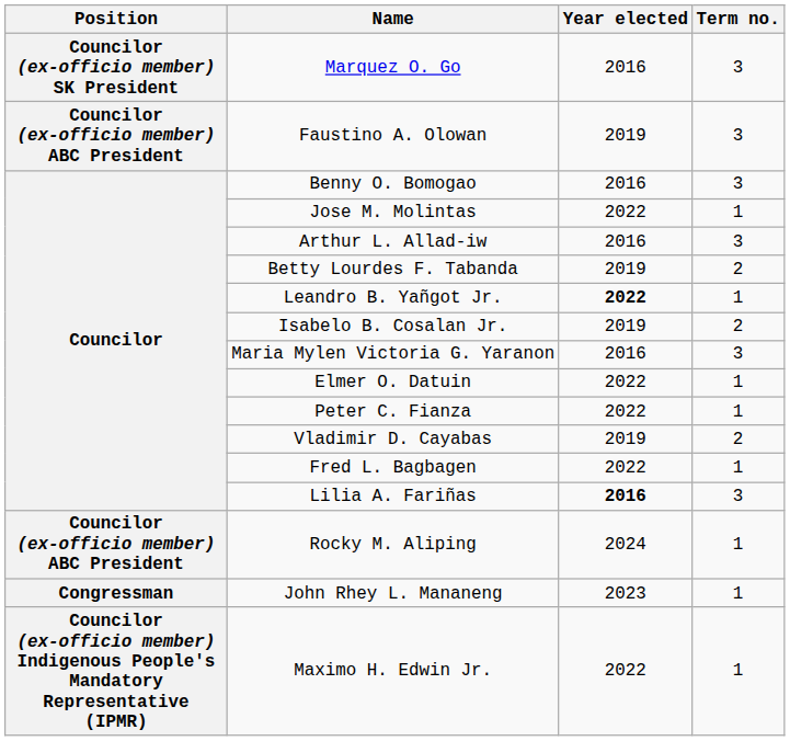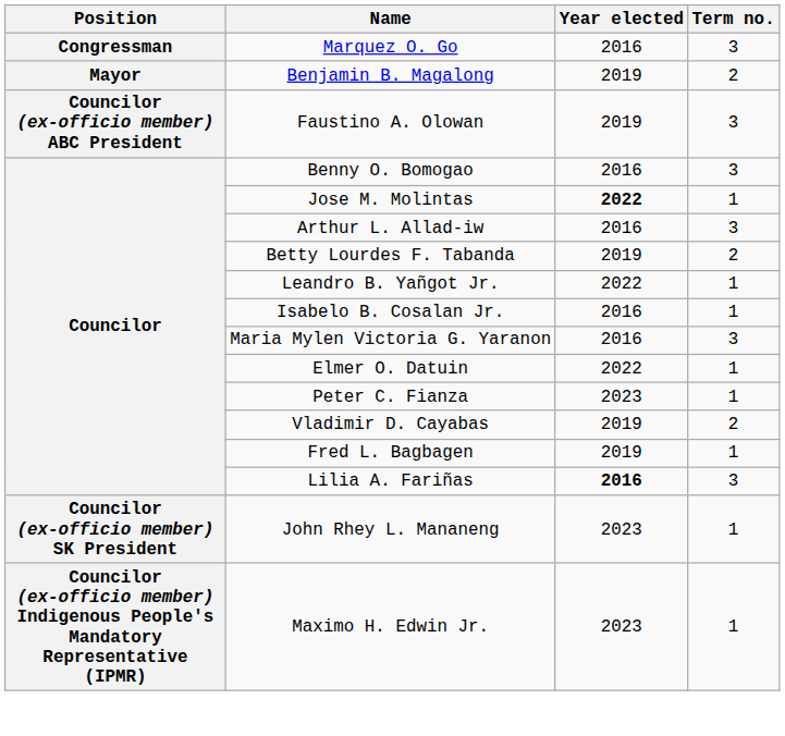 <table class="wikitable plainrowheaders" style="text-align:center;">
 <tr>
 <th scope="col" style="width:10rem;">Position</th>
 <th scope="col">Name</th>
 <th scope="col">Year elected</th>
 <th scope="col">Term no.</th>
 </tr>
 <tr>
-<th scope="row">Councilor<br><em>(ex-officio member)</em><br>SK President</th>
+<th scope="row">Congressman</th>
 <td><a href='#'>Marquez O. Go</a></td>
 <td>2016</td>
 <td>3</td>
+</tr>
+<tr>
+<th scope="row">Mayor</th>
+<td><a href='#'>Benjamin B. Magalong</a></td>
+<td>2019</td>
+<td>2</td>
 </tr>
 <tr>
 <th scope="row">Councilor<br><em>(ex-officio member)</em><br>ABC President</th>
 <td>Faustino A. Olowan</td>
 <td>2019</td>
 <td>3</td>
 </tr>
 <tr>
 <th scope="row" rowspan="12">Councilor</th>
 <td>Benny O. Bomogao</td>
 <td>2016</td>
 <td>3</td>
 </tr>
 <tr>
 <td>Jose M. Molintas</td>
-<td>2022</td>
+<td><strong>2022</strong></td>
 <td>1</td>
 </tr>
 <tr>
 <td>Arthur L. Allad-iw</td>
 <td>2016</td>
 <td>3</td>
 </tr>
 <tr>
 <td>Betty Lourdes F. Tabanda</td>
 <td>2019</td>
 <td>2</td>
 </tr>
 <tr>
 <td>Leandro B. Yañgot Jr.</td>
-<td><strong>2022</strong></td>
+<td>2022</td>
 <td>1</td>
 </tr>
 <tr>
 <td>Isabelo B. Cosalan Jr.</td>
-<td>2019</td>
-<td>2</td>
+<td>2016</td>
+<td>1</td>
 </tr>
 <tr>
 <td>Maria Mylen Victoria G. Yaranon</td>
 <td>2016</td>
 <td>3</td>
 </tr>
 <tr>
 <td>Elmer O. Datuin</td>
 <td>2022</td>
 <td>1</td>
 </tr>
 <tr>
 <td>Peter C. Fianza</td>
-<td>2022</td>
+<td>2023</td>
 <td>1</td>
 </tr>
 <tr>
 <td>Vladimir D. Cayabas</td>
 <td>2019</td>
 <td>2</td>
 </tr>
 <tr>
 <td>Fred L. Bagbagen</td>
-<td>2022</td>
+<td>2019</td>
 <td>1</td>
 </tr>
 <tr>
 <td>Lilia A. Fariñas</td>
 <td><strong>2016</strong></td>
 <td>3</td>
 </tr>
 <tr>
-<th scope="row">Councilor<br><em>(ex-officio member)</em><br>ABC President</th>
-<td>Rocky M. Aliping</td>
-<td>2024</td>
-<td>1</td>
-</tr>
-<tr>
-<th scope="row">Congressman</th>
+<th scope="row">Councilor<br><em>(ex-officio member)</em><br>SK President</th>
 <td>John Rhey L. Mananeng</td>
 <td>2023</td>
 <td>1</td>
 </tr>
 <tr>
 <th scope="row">Councilor<br><em>(ex-officio member)</em><br>Indigenous People's Mandatory Representative (IPMR)</th>
 <td>Maximo H. Edwin Jr.</td>
-<td>2022</td>
+<td>2023</td>
 <td>1</td>
 </tr>
 </table>
